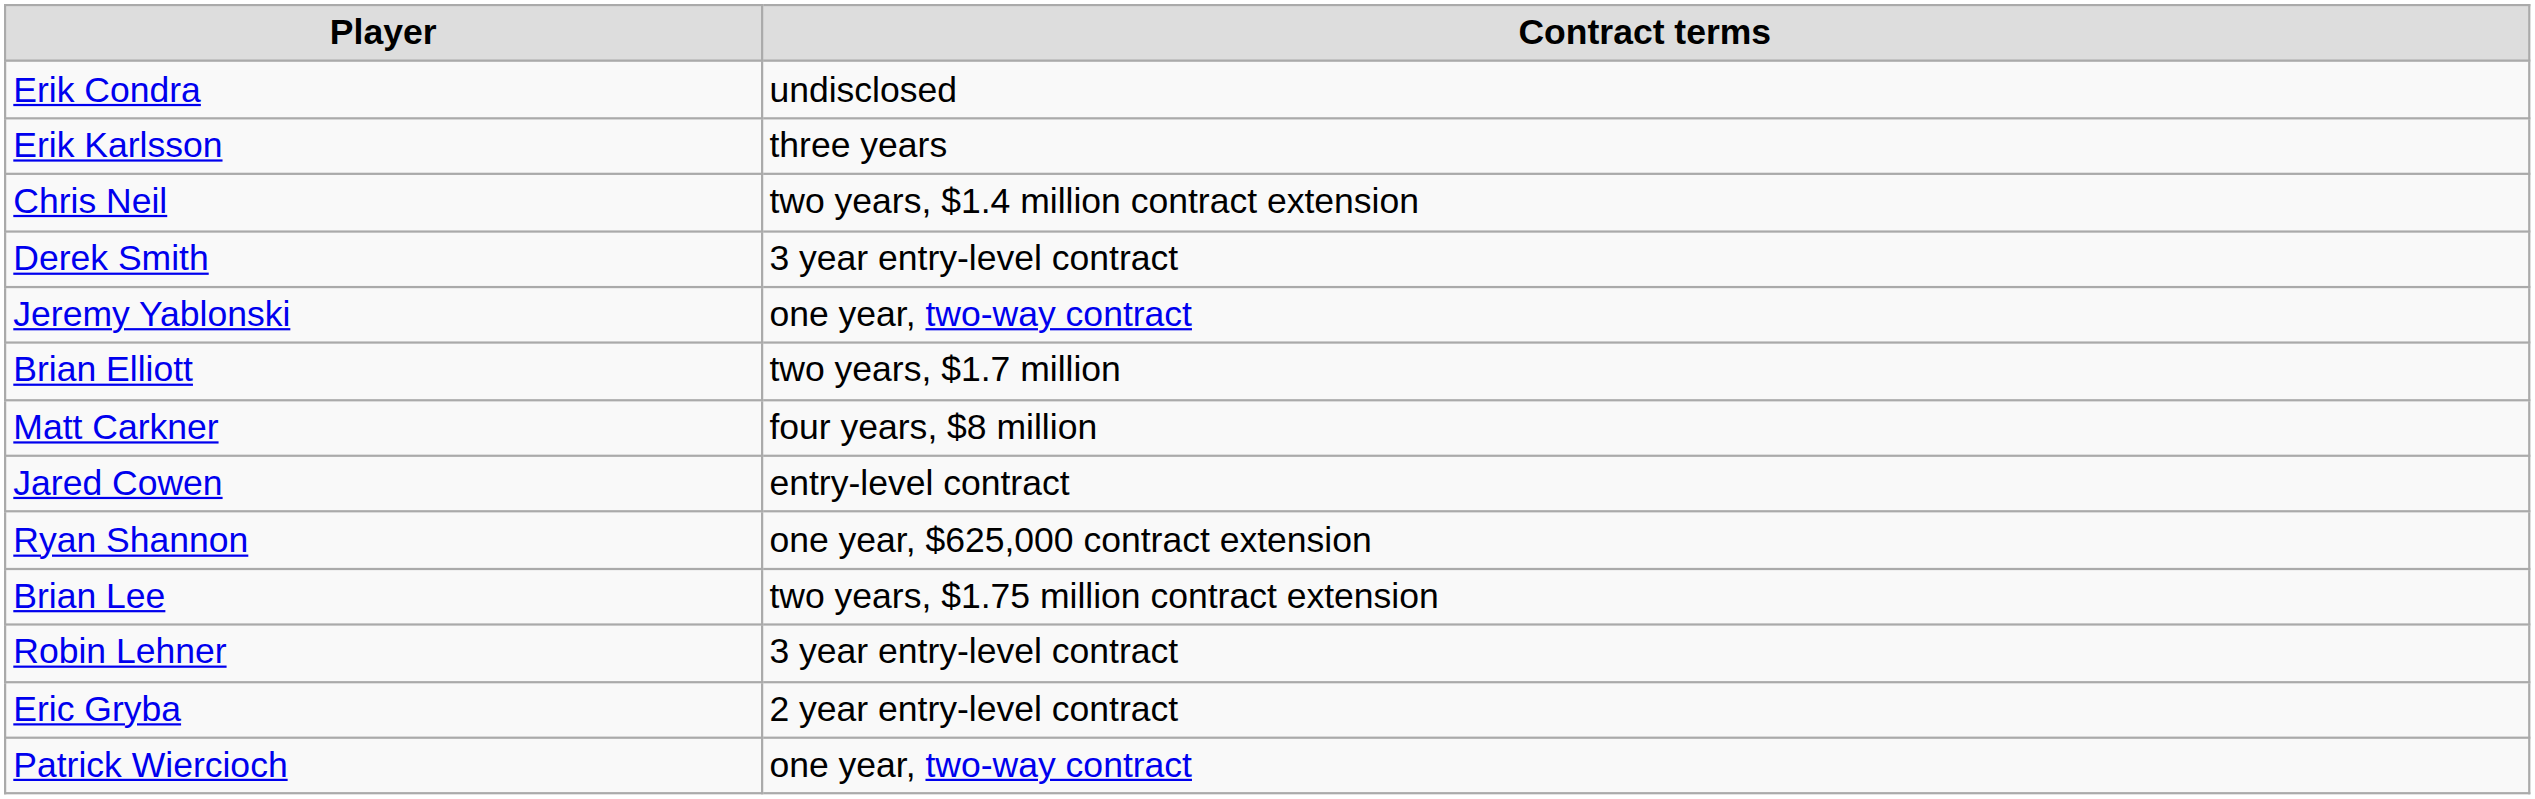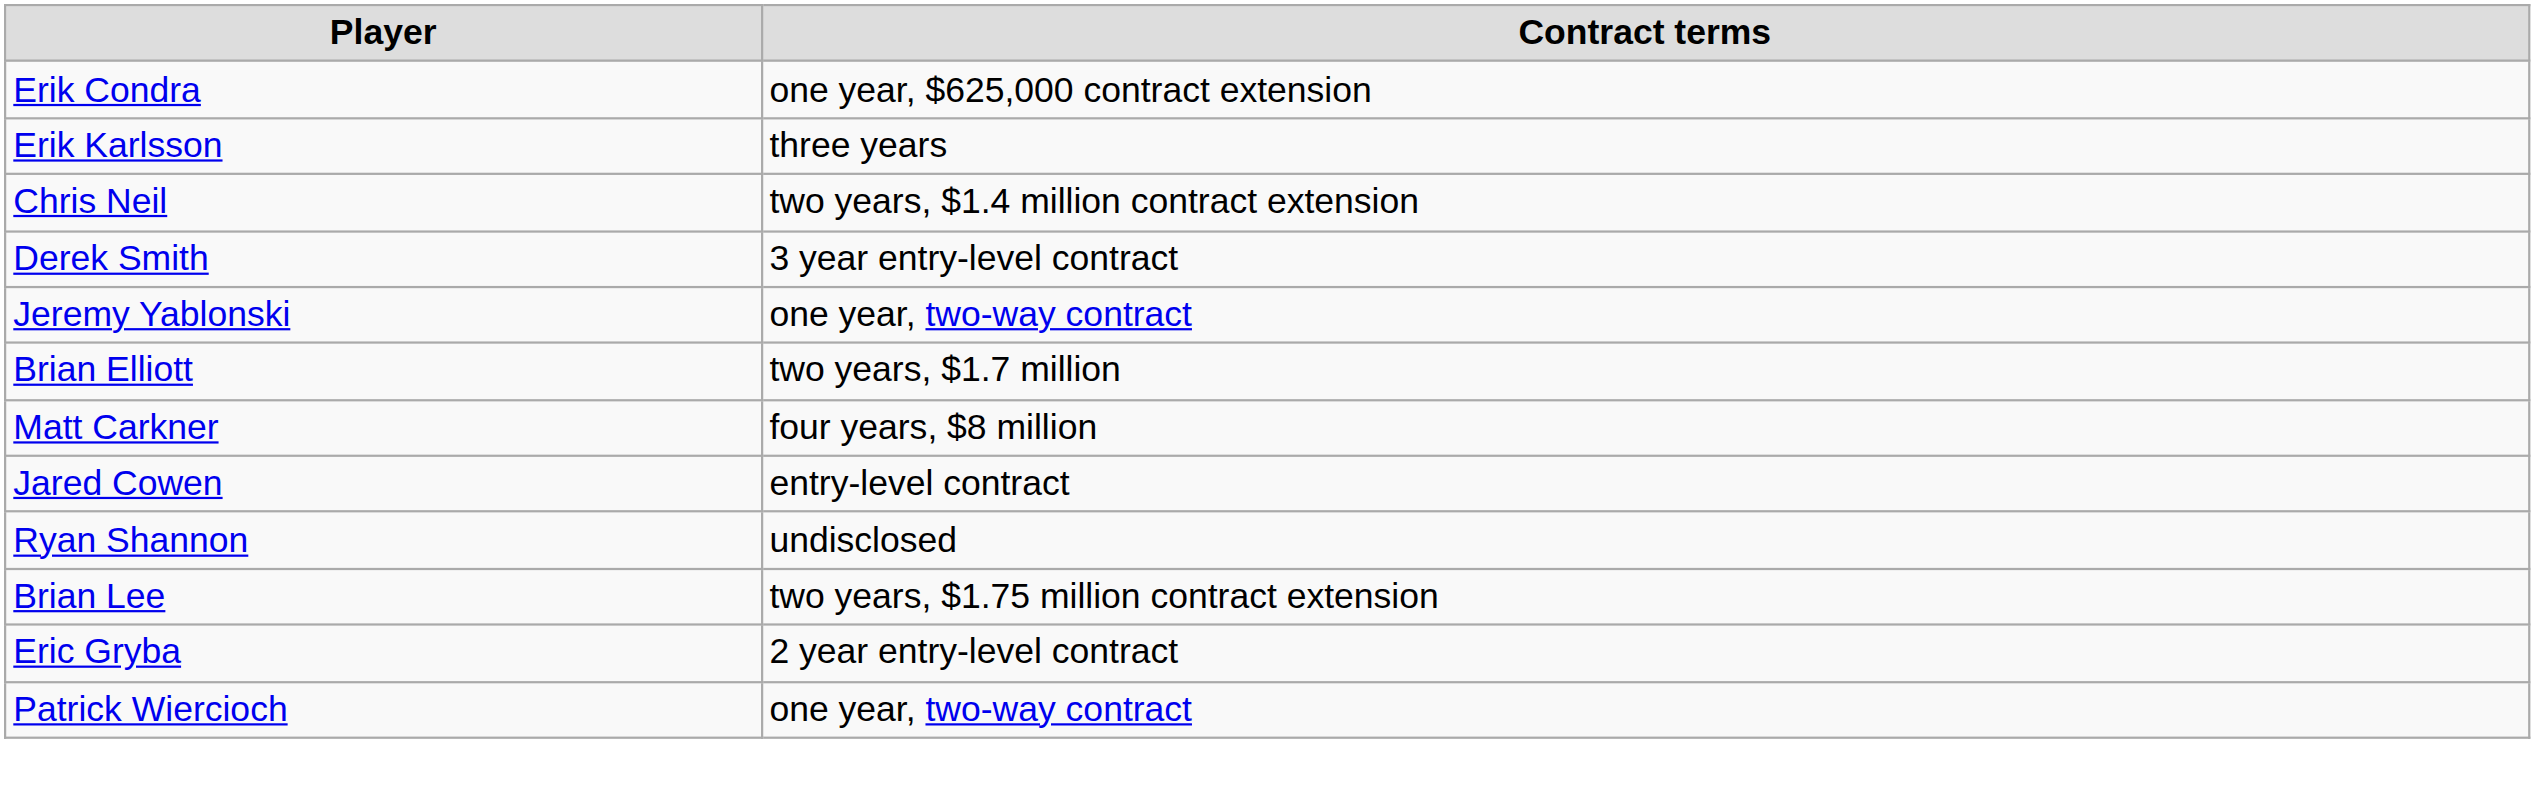 <table class="wikitable" style="width:90%;">
 <tr style="text-align:center; background:#ddd;">
 <td><strong>Player</strong></td>
 <td><strong>Contract terms</strong></td>
 </tr>
 <tr>
 <td><a href='#'>Erik Condra</a></td>
-<td>undisclosed</td>
+<td>one year, $625,000 contract extension</td>
 </tr>
 <tr>
 <td><a href='#'>Erik Karlsson</a></td>
 <td>three years</td>
 </tr>
 <tr>
 <td><a href='#'>Chris Neil</a></td>
 <td>two years, $1.4 million contract extension</td>
 </tr>
 <tr>
 <td><a href='#'>Derek Smith</a></td>
 <td>3 year entry-level contract</td>
 </tr>
 <tr>
 <td><a href='#'>Jeremy Yablonski</a></td>
 <td>one year, <a href='#'>two-way contract</a></td>
 </tr>
 <tr>
 <td><a href='#'>Brian Elliott</a></td>
 <td>two years, $1.7 million</td>
 </tr>
 <tr>
 <td><a href='#'>Matt Carkner</a></td>
 <td>four years, $8 million</td>
 </tr>
 <tr>
 <td><a href='#'>Jared Cowen</a></td>
 <td>entry-level contract</td>
 </tr>
 <tr>
 <td><a href='#'>Ryan Shannon</a></td>
-<td>one year, $625,000 contract extension</td>
+<td>undisclosed</td>
 </tr>
 <tr>
 <td><a href='#'>Brian Lee</a></td>
 <td>two years, $1.75 million contract extension</td>
-</tr>
-<tr>
-<td><a href='#'>Robin Lehner</a></td>
-<td>3 year entry-level contract</td>
 </tr>
 <tr>
 <td><a href='#'>Eric Gryba</a></td>
 <td>2 year entry-level contract</td>
 </tr>
 <tr>
 <td><a href='#'>Patrick Wiercioch</a></td>
 <td>one year, <a href='#'>two-way contract</a></td>
 </tr>
 </table>
